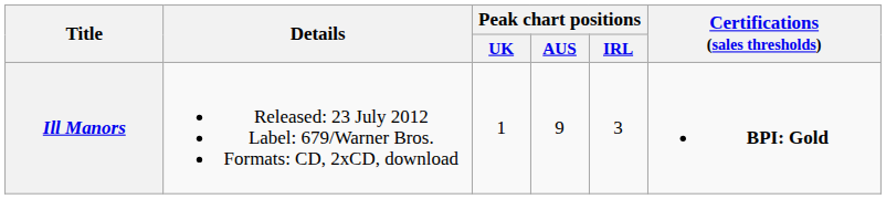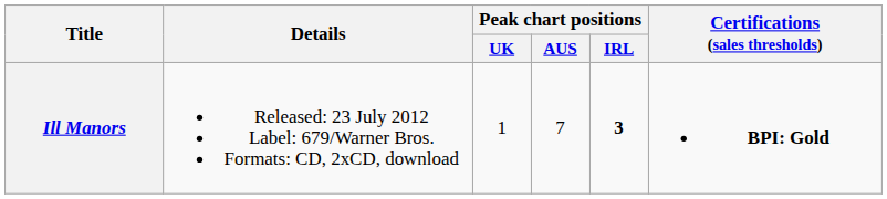 <table class="wikitable plainrowheaders" style="text-align:center;" border="1">
 <tr>
 <th scope="col" rowspan="2" style="width:8em;">Title</th>
 <th scope="col" rowspan="2" style="width:16em;">Details</th>
 <th scope="col" colspan="3">Peak chart positions</th>
 <th scope="col" rowspan="2" style="width:12em;"><a href='#'>Certifications</a><br><small>(<a href='#'>sales thresholds</a>)</small></th>
 </tr>
 <tr>
 <th scope="col" style="width:3em;font-size:90%;"><a href='#'>UK</a><br></th>
 <th scope="col" style="width:3em;font-size:90%;"><a href='#'>AUS</a><br></th>
 <th scope="col" style="width:3em;font-size:90%;"><a href='#'>IRL</a><br></th>
 </tr>
 <tr>
 <th scope="row"><em><a href='#'>Ill Manors</a></em></th>
 <td><br><ul><li>Released: 23 July 2012</li><li>Label: 679/Warner Bros.</li><li>Formats: CD, 2xCD, download</li></ul></td>
 <td>1</td>
-<td>9</td>
-<td>3</td>
+<td>7</td>
+<td><strong>3</strong></td>
 <td><strong><br><ul><li>BPI: Gold</li></ul></strong></td>
 </tr>
 </table>
